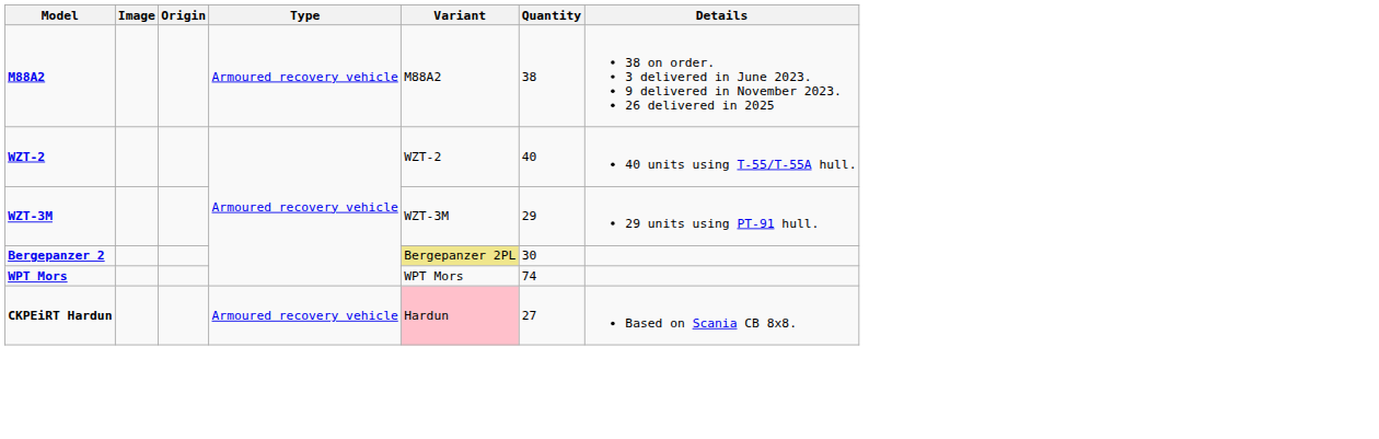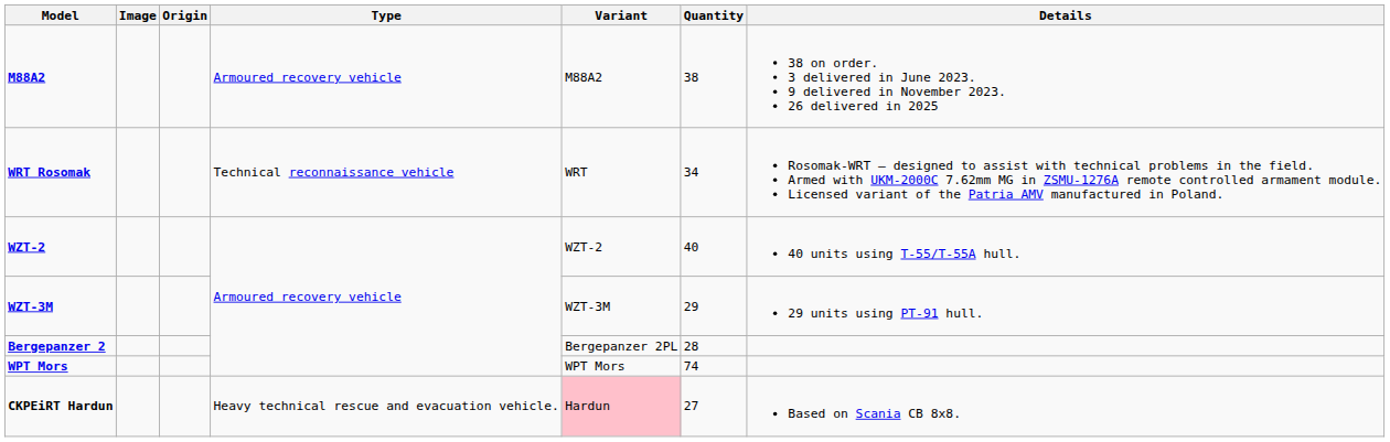 <table class="wikitable">
 <tr>
 <th>Model</th>
 <th>Image</th>
 <th>Origin</th>
 <th>Type</th>
 <th>Variant</th>
 <th>Quantity</th>
 <th>Details</th>
 </tr>
 <tr>
 <td><strong><a href='#'>M88A2</a></strong></td>
 <td></td>
 <td><small></small></td>
 <td><a href='#'>Armoured recovery vehicle</a></td>
 <td>M88A2</td>
 <td>38</td>
 <td><br><ul><li>38 on order.</li><li>3 delivered in June 2023.</li><li>9 delivered in November 2023.</li><li>26 delivered in 2025</li></ul></td>
+</tr>
+<tr>
+<td><strong><a href='#'>WRT Rosomak</a></strong></td>
+<td></td>
+<td><small></small></td>
+<td>Technical <a href='#'>reconnaissance vehicle</a></td>
+<td>WRT</td>
+<td>34</td>
+<td><br><ul><li>Rosomak-WRT – designed to assist with technical problems in the field.</li><li>Armed with <a href='#'>UKM-2000C</a> 7.62mm MG in <a href='#'>ZSMU-1276A</a> remote controlled armament module.</li><li>Licensed variant of the <a href='#'>Patria AMV</a> manufactured in Poland.</li></ul></td>
 </tr>
 <tr>
 <td><strong><a href='#'>WZT-2</a></strong></td>
 <td></td>
 <td><small></small></td>
 <td rowspan="4"><a href='#'>Armoured recovery vehicle</a></td>
 <td>WZT-2</td>
 <td>40</td>
 <td><br><ul><li>40 units   using <a href='#'>T-55/T-55A</a> hull.</li></ul></td>
 </tr>
 <tr>
 <td><strong><a href='#'>WZT-3M</a></strong></td>
 <td></td>
 <td><small></small></td>
 <td>WZT-3M</td>
 <td>29</td>
 <td><br><ul><li>29 units using <a href='#'>PT-91</a> hull.</li></ul></td>
 </tr>
 <tr>
 <td><strong><a href='#'>Bergepanzer 2</a></strong></td>
 <td></td>
 <td><small></small></td>
-<td style="background: khaki;">Bergepanzer 2PL</td>
-<td>30</td>
+<td>Bergepanzer 2PL</td>
+<td>28</td>
 <td></td>
 </tr>
 <tr>
 <td><strong><a href='#'>WPT Mors</a></strong></td>
 <td></td>
 <td><small></small></td>
 <td>WPT Mors</td>
 <td>74</td>
 <td></td>
 </tr>
 <tr>
 <td><strong>CKPEiRT Hardun</strong></td>
 <td></td>
 <td><small></small><br><small></small></td>
-<td><a href='#'>Armoured recovery vehicle</a></td>
+<td>Heavy technical rescue and evacuation vehicle.</td>
 <td style="background: pink;">Hardun</td>
 <td>27</td>
 <td><br><ul><li>Based on <a href='#'>Scania</a> CB 8x8.</li></ul></td>
 </tr>
 </table>
